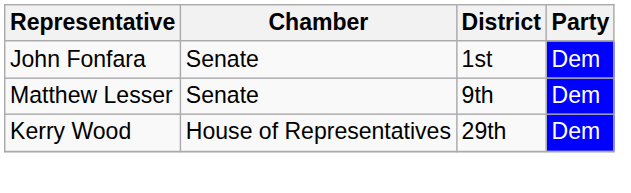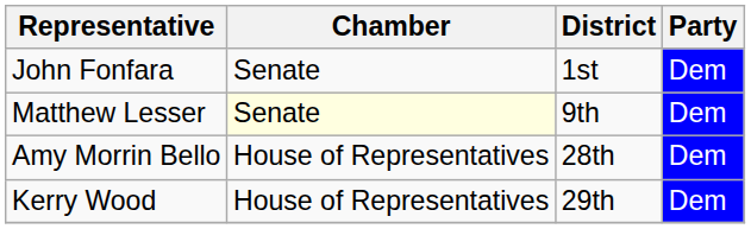 <table class="wikitable">
 <tr>
 <th>Representative</th>
 <th>Chamber</th>
 <th>District</th>
 <th>Party</th>
 </tr>
 <tr>
 <td>John Fonfara</td>
 <td>Senate</td>
 <td>1st</td>
 <td style="background: blue; color:white">Dem</td>
 </tr>
 <tr>
 <td>Matthew Lesser</td>
-<td>Senate</td>
+<td style="background: lightyellow;">Senate</td>
 <td>9th</td>
+<td style="background: blue; color:white">Dem</td>
+</tr>
+<tr>
+<td>Amy Morrin Bello</td>
+<td>House of Representatives</td>
+<td>28th</td>
 <td style="background: blue; color:white">Dem</td>
 </tr>
 <tr>
 <td>Kerry Wood</td>
 <td>House of Representatives</td>
 <td>29th</td>
 <td style="background: blue; color:white">Dem</td>
 </tr>
 <tr>
 </tr>
 </table>
